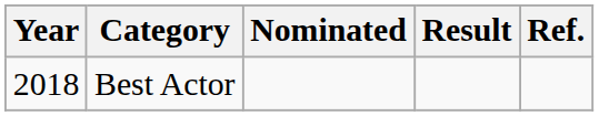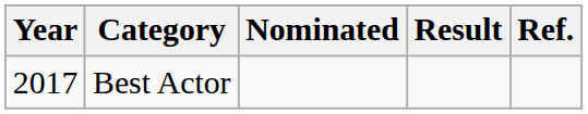 <table class="wikitable">
 <tr>
 <th>Year</th>
 <th>Category</th>
 <th>Nominated</th>
 <th>Result</th>
 <th>Ref.</th>
 </tr>
 <tr>
-<td>2018</td>
+<td>2017</td>
 <td>Best Actor</td>
 <td></td>
 <td></td>
 <td></td>
 </tr>
 </table>
